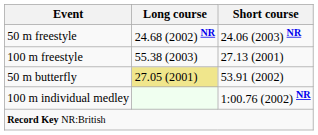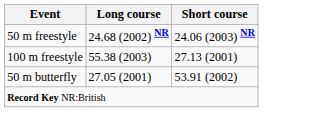 <table class="wikitable" style="font-size:95%">
 <tr>
 <th>Event</th>
 <th>Long course</th>
 <th>Short course</th>
 </tr>
 <tr>
 <td>50 m freestyle</td>
 <td>24.68 (2002) <sup><strong><a href='#'>NR</a></strong></sup></td>
 <td>24.06 (2003) <sup><strong><a href='#'>NR</a></strong></sup></td>
 </tr>
 <tr>
 <td>100 m freestyle</td>
 <td>55.38 (2003)</td>
 <td>27.13 (2001)</td>
 </tr>
 <tr>
 <td>50 m butterfly</td>
-<td style="background: khaki;">27.05 (2001)</td>
+<td>27.05 (2001)</td>
 <td>53.91 (2002)</td>
-</tr>
-<tr>
-<td>100 m individual medley</td>
-<td bgcolor="honeydew"></td>
-<td>1:00.76 (2002) <sup><strong><a href='#'>NR</a></strong></sup></td>
 </tr>
 <tr>
 <td colspan="3"><small><strong>Record Key</strong> NR:British</small></td>
 </tr>
 </table>
